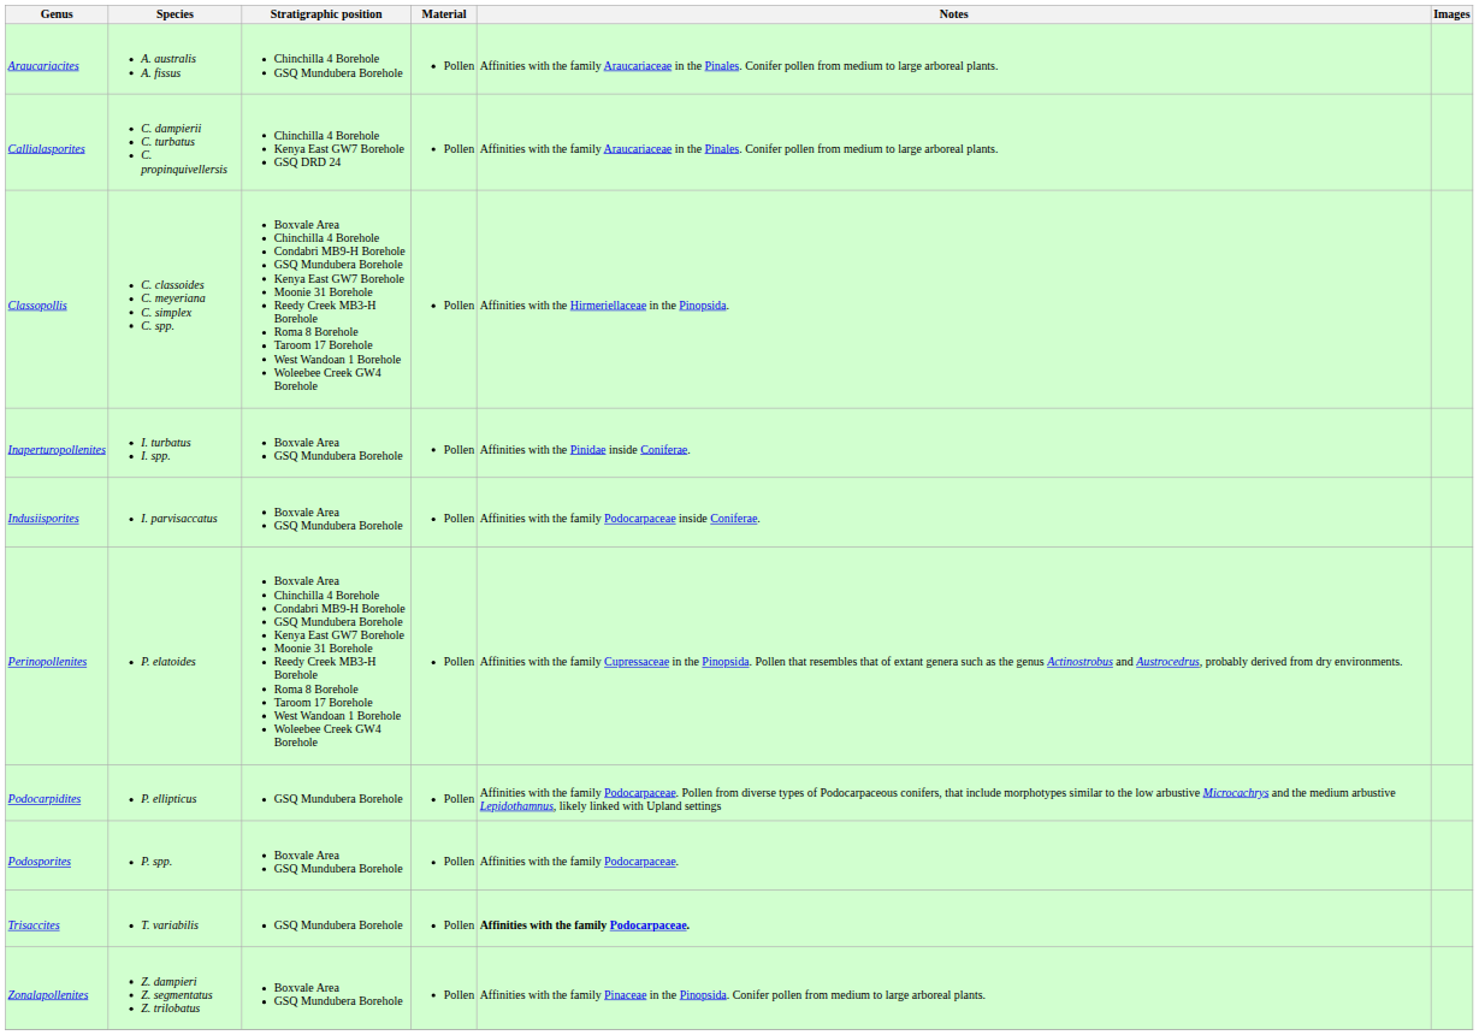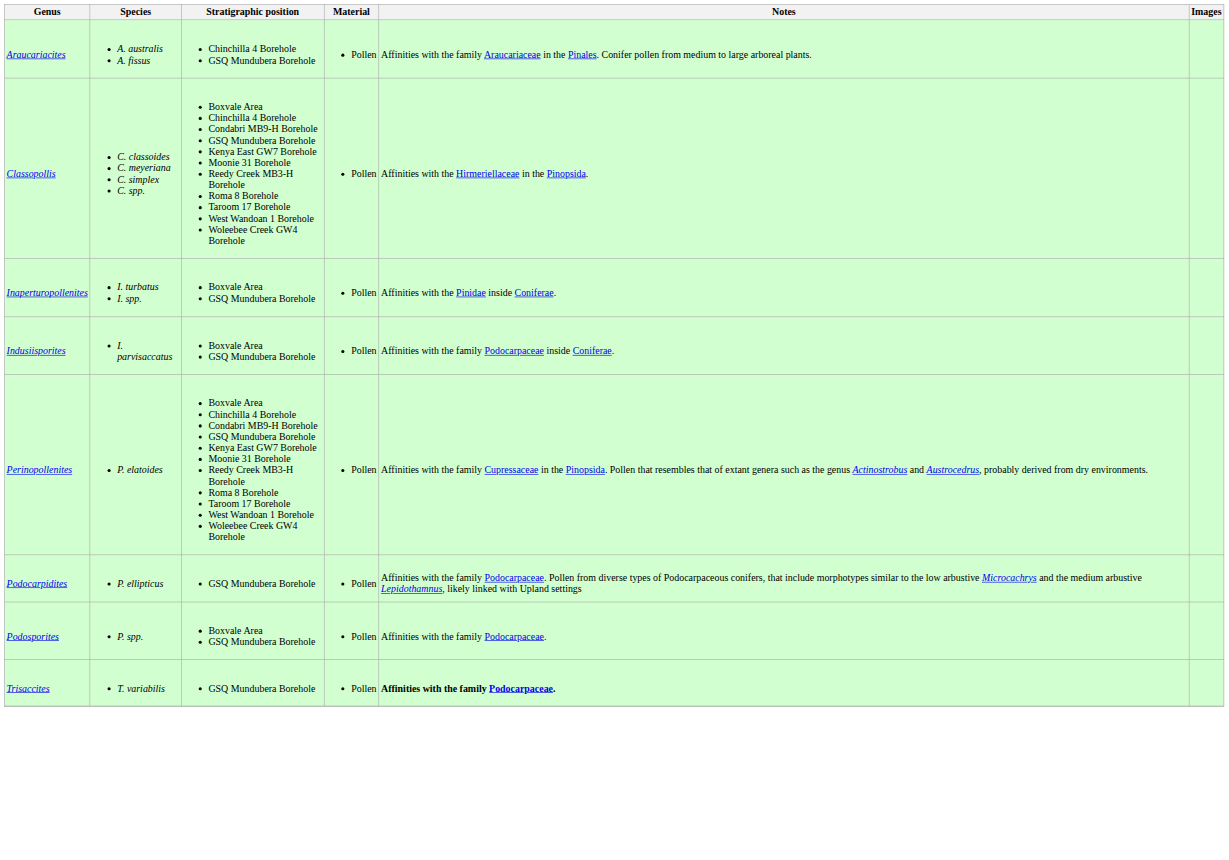 <table class = "wikitable">
 <tr>
 <th>Genus</th>
 <th>Species</th>
 <th>Stratigraphic position</th>
 <th>Material</th>
 <th>Notes</th>
 <th>Images</th>
 </tr>
 <tr>
 <td style="background:#D1FFCF;"><br><em><a href='#'>Araucariacites</a></em></td>
 <td style="background:#D1FFCF;"><br><ul><li><em>A. australis</em></li><li><em>A. fissus</em></li></ul></td>
 <td style="background:#D1FFCF;"><br><ul><li>Chinchilla 4 Borehole</li><li>GSQ Mundubera Borehole</li></ul></td>
 <td style="background:#D1FFCF;"><br><ul><li>Pollen</li></ul></td>
 <td style="background:#D1FFCF;"><br>Affinities with the family <a href='#'>Araucariaceae</a> in the <a href='#'>Pinales</a>. Conifer pollen from medium to large arboreal plants.</td>
 <td style="background:#D1FFCF;"><br></td>
-</tr>
-<tr>
-<td style="background:#D1FFCF;"><br><em><a href='#'>Callialasporites</a></em></td>
-<td style="background:#D1FFCF;"><br><ul><li><em>C. dampierii</em></li><li><em>C. turbatus</em></li><li><em>C. propinquivellersis</em></li></ul></td>
-<td style="background:#D1FFCF;"><br><ul><li>Chinchilla 4 Borehole</li><li>Kenya East GW7 Borehole</li><li>GSQ DRD 24</li></ul></td>
-<td style="background:#D1FFCF;"><br><ul><li>Pollen</li></ul></td>
-<td style="background:#D1FFCF;"><br>Affinities with the family <a href='#'>Araucariaceae</a> in the <a href='#'>Pinales</a>. Conifer pollen from medium to large arboreal plants.</td>
-<td style="background:#D1FFCF;"></td>
 </tr>
 <tr>
 <td style="background:#D1FFCF;"><br><em><a href='#'>Classopollis</a></em></td>
 <td style="background:#D1FFCF;"><br><ul><li><em>C. classoides</em></li><li><em>C. meyeriana</em></li><li><em>C. simplex</em></li><li><em>C. spp.</em></li></ul></td>
 <td style="background:#D1FFCF;"><br><ul><li>Boxvale Area</li><li>Chinchilla 4 Borehole</li><li>Condabri MB9-H Borehole</li><li>GSQ Mundubera Borehole</li><li>Kenya East GW7 Borehole</li><li>Moonie 31 Borehole</li><li>Reedy Creek MB3-H Borehole</li><li>Roma 8 Borehole</li><li>Taroom 17 Borehole</li><li>West Wandoan 1 Borehole</li><li>Woleebee Creek GW4 Borehole</li></ul></td>
 <td style="background:#D1FFCF;"><br><ul><li>Pollen</li></ul></td>
 <td style="background:#D1FFCF;"><br>Affinities with the <a href='#'>Hirmeriellaceae</a> in the <a href='#'>Pinopsida</a>.</td>
 <td style="background:#D1FFCF;"></td>
 </tr>
 <tr>
 <td style="background:#D1FFCF;"><br><em><a href='#'>Inaperturopollenites</a></em></td>
 <td style="background:#D1FFCF;"><br><ul><li><em>I. turbatus</em></li><li><em>I. spp.</em></li></ul></td>
 <td style="background:#D1FFCF;"><br><ul><li>Boxvale Area</li><li>GSQ Mundubera Borehole</li></ul></td>
 <td style="background:#D1FFCF;"><br><ul><li>Pollen</li></ul></td>
 <td style="background:#D1FFCF;"><br>Affinities with the <a href='#'>Pinidae</a> inside <a href='#'>Coniferae</a>.</td>
 <td style="background:#D1FFCF;"><br></td>
 </tr>
 <tr>
 <td style="background:#D1FFCF;"><br><em><a href='#'>Indusiisporites</a></em></td>
 <td style="background:#D1FFCF;"><br><ul><li><em>I. parvisaccatus</em></li></ul></td>
 <td style="background:#D1FFCF;"><br><ul><li>Boxvale Area</li><li>GSQ Mundubera Borehole</li></ul></td>
 <td style="background:#D1FFCF;"><br><ul><li>Pollen</li></ul></td>
 <td style="background:#D1FFCF;"><br>Affinities with the family <a href='#'>Podocarpaceae</a> inside <a href='#'>Coniferae</a>.</td>
 <td style="background:#D1FFCF;"></td>
 </tr>
 <tr>
 <td style="background:#D1FFCF;"><br><em><a href='#'>Perinopollenites</a></em></td>
 <td style="background:#D1FFCF;"><br><ul><li><em>P. elatoides</em></li></ul></td>
 <td style="background:#D1FFCF;"><br><ul><li>Boxvale Area</li><li>Chinchilla 4 Borehole</li><li>Condabri MB9-H Borehole</li><li>GSQ Mundubera Borehole</li><li>Kenya East GW7 Borehole</li><li>Moonie 31 Borehole</li><li>Reedy Creek MB3-H Borehole</li><li>Roma 8 Borehole</li><li>Taroom 17 Borehole</li><li>West Wandoan 1 Borehole</li><li>Woleebee Creek GW4 Borehole</li></ul></td>
 <td style="background:#D1FFCF;"><br><ul><li>Pollen</li></ul></td>
 <td style="background:#D1FFCF;"><br>Affinities with the family <a href='#'>Cupressaceae</a> in the <a href='#'>Pinopsida</a>. Pollen that resembles that of extant genera such as the genus <em><a href='#'>Actinostrobus</a></em> and <em><a href='#'>Austrocedrus</a></em>, probably derived from dry environments.</td>
 <td style="background:#D1FFCF;"><br></td>
 </tr>
 <tr>
 <td style="background:#D1FFCF;"><br><em><a href='#'>Podocarpidites</a></em></td>
 <td style="background:#D1FFCF;"><br><ul><li><em>P. ellipticus</em></li></ul></td>
 <td style="background:#D1FFCF;"><br><ul><li>GSQ Mundubera Borehole</li></ul></td>
 <td style="background:#D1FFCF;"><br><ul><li>Pollen</li></ul></td>
 <td style="background:#D1FFCF;"><br>Affinities with the family <a href='#'>Podocarpaceae</a>. Pollen from diverse types of Podocarpaceous conifers, that include morphotypes similar to the low arbustive <em><a href='#'>Microcachrys</a></em> and the medium arbustive <em><a href='#'>Lepidothamnus</a></em>, likely linked with Upland settings</td>
 <td style="background:#D1FFCF;"><br></td>
 </tr>
 <tr>
 <td style="background:#D1FFCF;"><br><em><a href='#'>Podosporites</a></em></td>
 <td style="background:#D1FFCF;"><br><ul><li><em>P. spp.</em></li></ul></td>
 <td style="background:#D1FFCF;"><br><ul><li>Boxvale Area</li><li>GSQ Mundubera Borehole</li></ul></td>
 <td style="background:#D1FFCF;"><br><ul><li>Pollen</li></ul></td>
 <td style="background:#D1FFCF;"><br>Affinities with the family <a href='#'>Podocarpaceae</a>.</td>
 <td style="background:#D1FFCF;"></td>
 </tr>
 <tr>
 <td style="background:#D1FFCF;"><br><em><a href='#'>Trisaccites</a></em></td>
 <td style="background:#D1FFCF;"><br><ul><li><em>T. variabilis</em></li></ul></td>
 <td style="background:#D1FFCF;"><br><ul><li>GSQ Mundubera Borehole</li></ul></td>
 <td style="background:#D1FFCF;"><br><ul><li>Pollen</li></ul></td>
 <td style="background:#D1FFCF;"><strong><br>Affinities with the family <a href='#'>Podocarpaceae</a>.</strong></td>
 <td style="background:#D1FFCF;"></td>
 </tr>
 <tr>
-<td style="background:#D1FFCF;"><br><em><a href='#'>Zonalapollenites</a></em></td>
-<td style="background:#D1FFCF;"><br><ul><li><em>Z. dampieri</em></li><li><em>Z. segmentatus</em></li><li><em>Z. trilobatus</em></li></ul></td>
-<td style="background:#D1FFCF;"><br><ul><li>Boxvale Area</li><li>GSQ Mundubera Borehole</li></ul></td>
-<td style="background:#D1FFCF;"><br><ul><li>Pollen</li></ul></td>
-<td style="background:#D1FFCF;"><br>Affinities with the family <a href='#'>Pinaceae</a> in the <a href='#'>Pinopsida</a>. Conifer pollen from medium to large arboreal plants.</td>
-<td style="background:#D1FFCF;"><br></td>
-</tr>
-<tr>
 </tr>
 </table>
